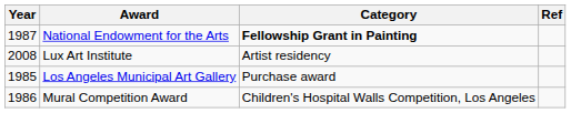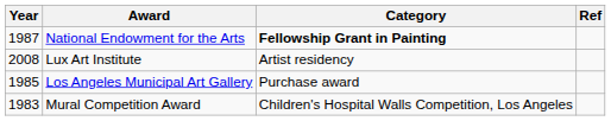 <table class="wikitable">
 <tr>
 <th>Year</th>
 <th>Award</th>
 <th>Category</th>
 <th>Ref</th>
 </tr>
 <tr>
 <td>1987</td>
 <td><a href='#'>National Endowment for the Arts</a></td>
 <td><strong>Fellowship Grant in Painting</strong></td>
 <td></td>
 </tr>
 <tr>
 <td>2008</td>
 <td>Lux Art Institute</td>
 <td>Artist residency</td>
 <td></td>
 </tr>
 <tr>
 <td>1985</td>
 <td><a href='#'>Los Angeles Municipal Art Gallery</a></td>
 <td>Purchase award</td>
 <td></td>
 </tr>
 <tr>
-<td>1986</td>
+<td>1983</td>
 <td>Mural Competition Award</td>
 <td>Children's Hospital Walls Competition, Los Angeles</td>
 <td></td>
 </tr>
 </table>
